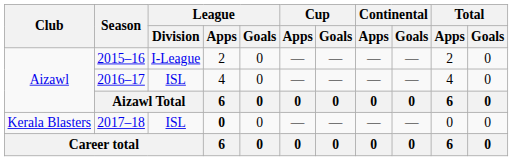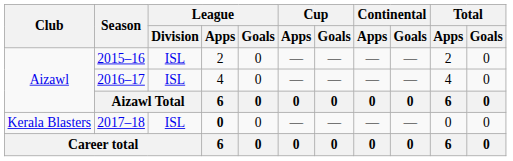 <table class="wikitable" style="text-align: center;">
 <tr>
 <th rowspan="2">Club</th>
 <th rowspan="2">Season</th>
 <th colspan="3">League</th>
 <th colspan="2">Cup</th>
 <th colspan="2">Continental</th>
 <th colspan="2">Total</th>
 </tr>
 <tr>
 <th>Division</th>
 <th>Apps</th>
 <th>Goals</th>
 <th>Apps</th>
 <th>Goals</th>
 <th>Apps</th>
 <th>Goals</th>
 <th>Apps</th>
 <th>Goals</th>
 </tr>
 <tr>
 <td rowspan="3"><a href='#'>Aizawl</a></td>
 <td><a href='#'>2015–16</a></td>
-<td><a href='#'>I-League</a></td>
+<td><a href='#'>ISL</a></td>
 <td>2</td>
 <td>0</td>
 <td>—</td>
 <td>—</td>
 <td>—</td>
 <td>—</td>
 <td>2</td>
 <td>0</td>
 </tr>
 <tr>
 <td><a href='#'>2016–17</a></td>
 <td><a href='#'>ISL</a></td>
 <td>4</td>
 <td>0</td>
 <td>—</td>
 <td>—</td>
 <td>—</td>
 <td>—</td>
 <td>4</td>
 <td>0</td>
 </tr>
 <tr>
 <th colspan="2">Aizawl Total</th>
 <th>6</th>
 <th>0</th>
 <th>0</th>
 <th>0</th>
 <th>0</th>
 <th>0</th>
 <th>6</th>
 <th>0</th>
 </tr>
 <tr>
 <td rowspan="1"><a href='#'>Kerala Blasters</a></td>
 <td><a href='#'>2017–18</a></td>
 <td><a href='#'>ISL</a></td>
 <td><strong>0</strong></td>
 <td>0</td>
 <td>—</td>
 <td>—</td>
 <td>—</td>
 <td>—</td>
 <td>0</td>
 <td>0</td>
 </tr>
 <tr>
 <th colspan="3">Career total</th>
 <th>6</th>
 <th>0</th>
 <th>0</th>
 <th>0</th>
 <th>0</th>
 <th>0</th>
 <th>6</th>
 <th>0</th>
 </tr>
 </table>
